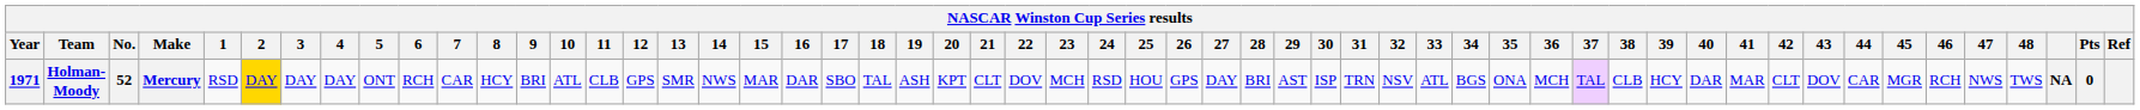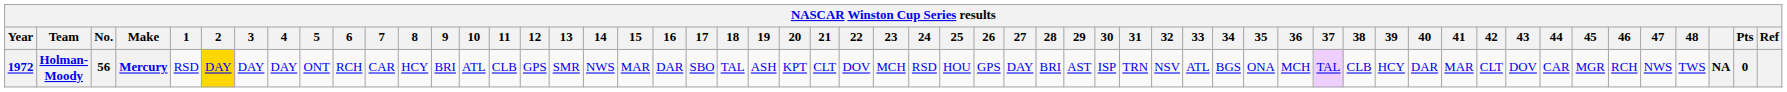 <table class="wikitable" style="text-align:center; font-size:75%">
 <tr>
 <th colspan=55><a href='#'>NASCAR</a> <a href='#'>Winston Cup Series</a> results</th>
 </tr>
 <tr>
 <th>Year</th>
 <th>Team</th>
 <th>No.</th>
 <th>Make</th>
 <th>1</th>
 <th>2</th>
 <th>3</th>
 <th>4</th>
 <th>5</th>
 <th>6</th>
 <th>7</th>
 <th>8</th>
 <th>9</th>
 <th>10</th>
 <th>11</th>
 <th>12</th>
 <th>13</th>
 <th>14</th>
 <th>15</th>
 <th>16</th>
 <th>17</th>
 <th>18</th>
 <th>19</th>
 <th>20</th>
 <th>21</th>
 <th>22</th>
 <th>23</th>
 <th>24</th>
 <th>25</th>
 <th>26</th>
 <th>27</th>
 <th>28</th>
 <th>29</th>
 <th>30</th>
 <th>31</th>
 <th>32</th>
 <th>33</th>
 <th>34</th>
 <th>35</th>
 <th>36</th>
 <th>37</th>
 <th>38</th>
 <th>39</th>
 <th>40</th>
 <th>41</th>
 <th>42</th>
 <th>43</th>
 <th>44</th>
 <th>45</th>
 <th>46</th>
 <th>47</th>
 <th>48</th>
 <th></th>
 <th>Pts</th>
 <th>Ref</th>
 </tr>
 <tr>
-<th><a href='#'>1971</a></th>
+<th><a href='#'>1972</a></th>
 <th><a href='#'>Holman-Moody</a></th>
-<th>52</th>
+<th>56</th>
 <th><a href='#'>Mercury</a></th>
 <td><a href='#'>RSD</a></td>
 <td style="background: gold;"><a href='#'>DAY</a></td>
 <td><a href='#'>DAY</a></td>
 <td><a href='#'>DAY</a></td>
 <td><a href='#'>ONT</a></td>
 <td><a href='#'>RCH</a></td>
 <td><a href='#'>CAR</a></td>
 <td><a href='#'>HCY</a></td>
 <td><a href='#'>BRI</a></td>
 <td><a href='#'>ATL</a></td>
 <td><a href='#'>CLB</a></td>
 <td><a href='#'>GPS</a></td>
 <td><a href='#'>SMR</a></td>
 <td><a href='#'>NWS</a></td>
 <td><a href='#'>MAR</a></td>
 <td><a href='#'>DAR</a></td>
 <td><a href='#'>SBO</a></td>
 <td><a href='#'>TAL</a></td>
 <td><a href='#'>ASH</a></td>
 <td><a href='#'>KPT</a></td>
 <td><a href='#'>CLT</a></td>
 <td><a href='#'>DOV</a></td>
 <td><a href='#'>MCH</a></td>
 <td><a href='#'>RSD</a></td>
 <td><a href='#'>HOU</a></td>
 <td><a href='#'>GPS</a></td>
 <td><a href='#'>DAY</a></td>
 <td><a href='#'>BRI</a></td>
 <td><a href='#'>AST</a></td>
 <td><a href='#'>ISP</a></td>
 <td><a href='#'>TRN</a></td>
 <td><a href='#'>NSV</a></td>
 <td><a href='#'>ATL</a></td>
 <td><a href='#'>BGS</a></td>
 <td><a href='#'>ONA</a></td>
 <td><a href='#'>MCH</a></td>
 <td style="background:#EFCFFF;"><a href='#'>TAL</a><br></td>
 <td><a href='#'>CLB</a></td>
 <td><a href='#'>HCY</a></td>
 <td><a href='#'>DAR</a></td>
 <td><a href='#'>MAR</a></td>
 <td><a href='#'>CLT</a></td>
 <td><a href='#'>DOV</a></td>
 <td><a href='#'>CAR</a></td>
 <td><a href='#'>MGR</a></td>
 <td><a href='#'>RCH</a></td>
 <td><a href='#'>NWS</a></td>
 <td><a href='#'>TWS</a></td>
 <th>NA</th>
 <th>0</th>
 <th></th>
 </tr>
 </table>
